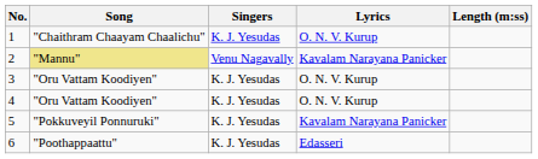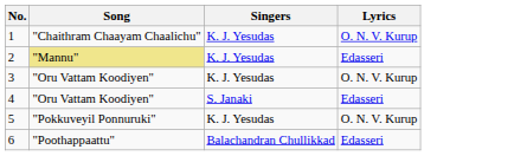 <table class="wikitable" style="font-size:95%;">
 <tr>
 <th>No.</th>
 <th>Song</th>
 <th>Singers</th>
 <th>Lyrics</th>
-<th>Length (m:ss)</th>
 </tr>
 <tr>
 <td>1</td>
 <td>"Chaithram Chaayam Chaalichu"</td>
 <td><a href='#'>K. J. Yesudas</a></td>
 <td><a href='#'>O. N. V. Kurup</a></td>
-<td></td>
 </tr>
 <tr>
 <td>2</td>
 <td style="background: khaki;">"Mannu"</td>
-<td><a href='#'>Venu Nagavally</a></td>
-<td><a href='#'>Kavalam Narayana Panicker</a></td>
-<td></td>
+<td><a href='#'>K. J. Yesudas</a></td>
+<td><a href='#'>Edasseri</a></td>
 </tr>
 <tr>
 <td>3</td>
 <td>"Oru Vattam Koodiyen"</td>
 <td>K. J. Yesudas</td>
 <td>O. N. V. Kurup</td>
-<td></td>
 </tr>
 <tr>
 <td>4</td>
 <td>"Oru Vattam Koodiyen"</td>
-<td>K. J. Yesudas</td>
-<td>O. N. V. Kurup</td>
-<td></td>
+<td><a href='#'>S. Janaki</a></td>
+<td><a href='#'>Edasseri</a></td>
 </tr>
 <tr>
 <td>5</td>
 <td>"Pokkuveyil Ponnuruki"</td>
 <td>K. J. Yesudas</td>
-<td><a href='#'>Kavalam Narayana Panicker</a></td>
-<td></td>
+<td>O. N. V. Kurup</td>
 </tr>
 <tr>
 <td>6</td>
 <td>"Poothappaattu"</td>
-<td>K. J. Yesudas</td>
+<td><a href='#'>Balachandran Chullikkad</a></td>
 <td><a href='#'>Edasseri</a></td>
-<td></td>
 </tr>
 </table>
